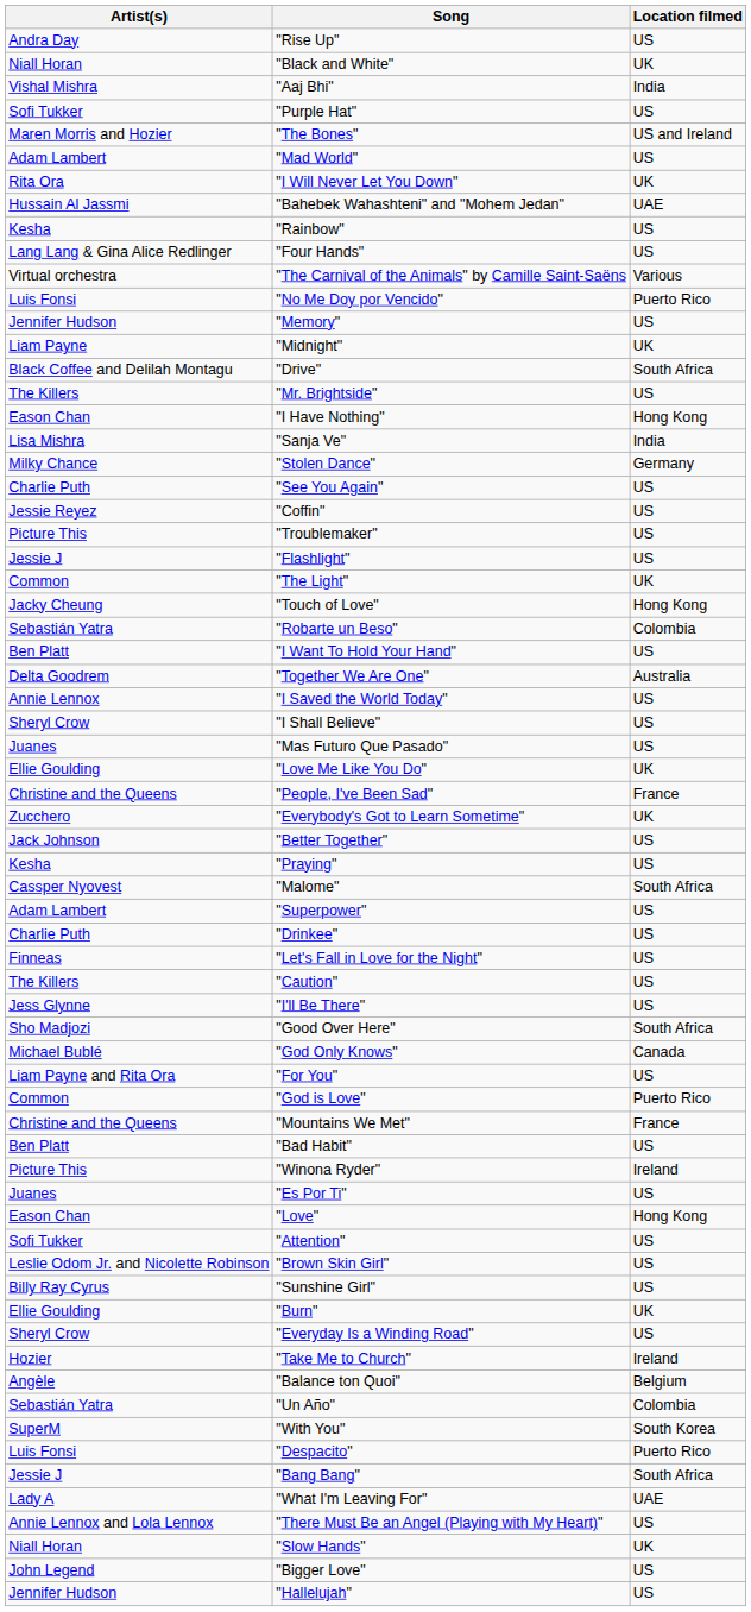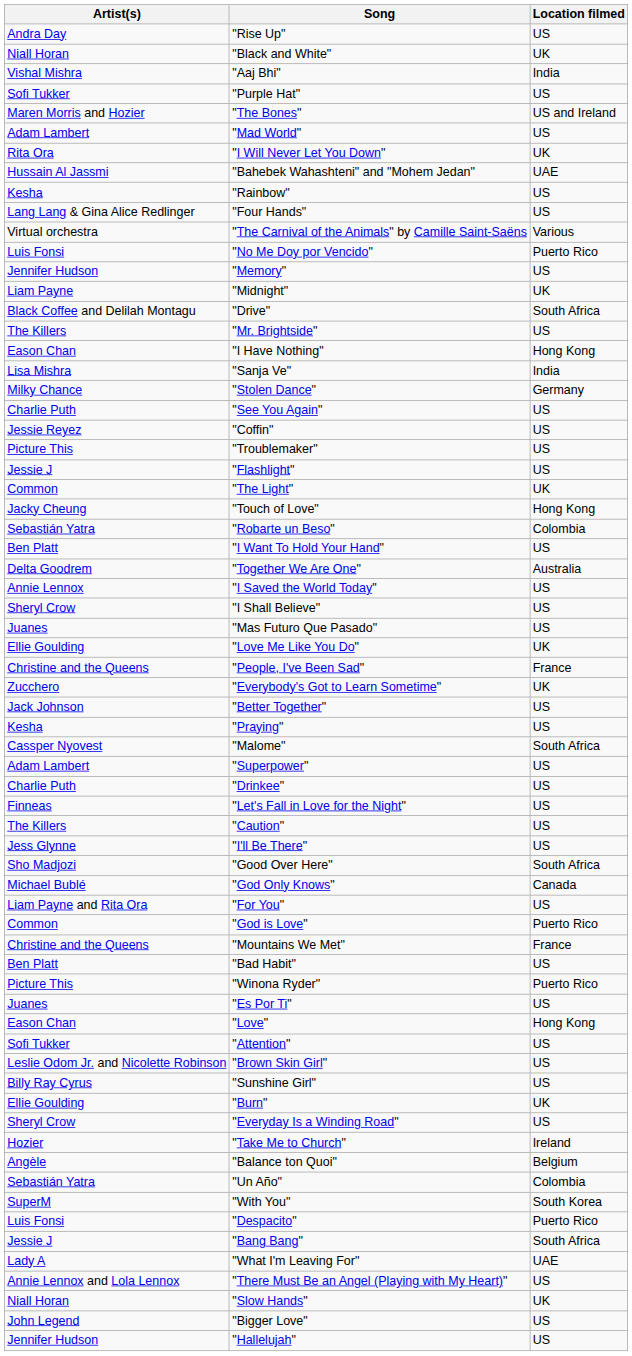 <table class="wikitable sortable">
 <tr>
 <th scope="col">Artist(s)</th>
 <th scope="col">Song</th>
 <th scope="col">Location filmed</th>
 </tr>
 <tr>
 <td><a href='#'>Andra Day</a></td>
 <td>"Rise Up"</td>
 <td>US</td>
 </tr>
 <tr>
 <td><a href='#'>Niall Horan</a></td>
 <td>"Black and White"</td>
 <td>UK</td>
 </tr>
 <tr>
 <td><a href='#'>Vishal Mishra</a></td>
 <td>"Aaj Bhi"</td>
 <td>India</td>
 </tr>
 <tr>
 <td><a href='#'>Sofi Tukker</a></td>
 <td>"Purple Hat"</td>
 <td>US</td>
 </tr>
 <tr>
 <td><a href='#'>Maren Morris</a> and <a href='#'>Hozier</a></td>
 <td>"<a href='#'>The Bones</a>"</td>
 <td>US and Ireland</td>
 </tr>
 <tr>
 <td><a href='#'>Adam Lambert</a></td>
 <td>"<a href='#'>Mad World</a>"</td>
 <td>US</td>
 </tr>
 <tr>
 <td><a href='#'>Rita Ora</a></td>
 <td>"<a href='#'>I Will Never Let You Down</a>"</td>
 <td>UK</td>
 </tr>
 <tr>
 <td><a href='#'>Hussain Al Jassmi</a></td>
 <td>"Bahebek Wahashteni" and "Mohem Jedan"</td>
 <td>UAE</td>
 </tr>
 <tr>
 <td><a href='#'>Kesha</a></td>
 <td>"Rainbow"</td>
 <td>US</td>
 </tr>
 <tr>
 <td><a href='#'>Lang Lang</a> & Gina Alice Redlinger</td>
 <td>"Four Hands"</td>
 <td>US</td>
 </tr>
 <tr>
 <td>Virtual orchestra</td>
 <td>"<a href='#'>The Carnival of the Animals</a>" by <a href='#'>Camille Saint-Saëns</a></td>
 <td>Various</td>
 </tr>
 <tr>
 <td><a href='#'>Luis Fonsi</a></td>
 <td>"<a href='#'>No Me Doy por Vencido</a>"</td>
 <td>Puerto Rico</td>
 </tr>
 <tr>
 <td><a href='#'>Jennifer Hudson</a></td>
 <td>"<a href='#'>Memory</a>"</td>
 <td>US</td>
 </tr>
 <tr>
 <td><a href='#'>Liam Payne</a></td>
 <td>"Midnight"</td>
 <td>UK</td>
 </tr>
 <tr>
 <td><a href='#'>Black Coffee</a> and Delilah Montagu</td>
 <td>"Drive"</td>
 <td>South Africa</td>
 </tr>
 <tr>
 <td><a href='#'>The Killers</a></td>
 <td>"<a href='#'>Mr. Brightside</a>"</td>
 <td>US</td>
 </tr>
 <tr>
 <td><a href='#'>Eason Chan</a></td>
 <td>"I Have Nothing"</td>
 <td>Hong Kong</td>
 </tr>
 <tr>
 <td><a href='#'>Lisa Mishra</a></td>
 <td>"Sanja Ve"</td>
 <td>India</td>
 </tr>
 <tr>
 <td><a href='#'>Milky Chance</a></td>
 <td>"<a href='#'>Stolen Dance</a>"</td>
 <td>Germany</td>
 </tr>
 <tr>
 <td><a href='#'>Charlie Puth</a></td>
 <td>"<a href='#'>See You Again</a>"</td>
 <td>US</td>
 </tr>
 <tr>
 <td><a href='#'>Jessie Reyez</a></td>
 <td>"Coffin"</td>
 <td>US</td>
 </tr>
 <tr>
 <td><a href='#'>Picture This</a></td>
 <td>"Troublemaker"</td>
 <td>US</td>
 </tr>
 <tr>
 <td><a href='#'>Jessie J</a></td>
 <td>"<a href='#'>Flashlight</a>"</td>
 <td>US</td>
 </tr>
 <tr>
 <td><a href='#'>Common</a></td>
 <td>"<a href='#'>The Light</a>"</td>
 <td>UK</td>
 </tr>
 <tr>
 <td><a href='#'>Jacky Cheung</a></td>
 <td>"Touch of Love"</td>
 <td>Hong Kong</td>
 </tr>
 <tr>
 <td><a href='#'>Sebastián Yatra</a></td>
 <td>"<a href='#'>Robarte un Beso</a>"</td>
 <td>Colombia</td>
 </tr>
 <tr>
 <td><a href='#'>Ben Platt</a></td>
 <td>"<a href='#'>I Want To Hold Your Hand</a>"</td>
 <td>US</td>
 </tr>
 <tr>
 <td><a href='#'>Delta Goodrem</a></td>
 <td>"<a href='#'>Together We Are One</a>"</td>
 <td>Australia</td>
 </tr>
 <tr>
 <td><a href='#'>Annie Lennox</a></td>
 <td>"<a href='#'>I Saved the World Today</a>"</td>
 <td>US</td>
 </tr>
 <tr>
 <td><a href='#'>Sheryl Crow</a></td>
 <td>"I Shall Believe"</td>
 <td>US</td>
 </tr>
 <tr>
 <td><a href='#'>Juanes</a></td>
 <td>"Mas Futuro Que Pasado"</td>
 <td>US</td>
 </tr>
 <tr>
 <td><a href='#'>Ellie Goulding</a></td>
 <td>"<a href='#'>Love Me Like You Do</a>"</td>
 <td>UK</td>
 </tr>
 <tr>
 <td><a href='#'>Christine and the Queens</a></td>
 <td>"<a href='#'>People, I've Been Sad</a>"</td>
 <td>France</td>
 </tr>
 <tr>
 <td><a href='#'>Zucchero</a></td>
 <td>"<a href='#'>Everybody's Got to Learn Sometime</a>"</td>
 <td>UK</td>
 </tr>
 <tr>
 <td><a href='#'>Jack Johnson</a></td>
 <td>"<a href='#'>Better Together</a>"</td>
 <td>US</td>
 </tr>
 <tr>
 <td><a href='#'>Kesha</a></td>
 <td>"<a href='#'>Praying</a>"</td>
 <td>US</td>
 </tr>
 <tr>
 <td><a href='#'>Cassper Nyovest</a></td>
 <td>"Malome"</td>
 <td>South Africa</td>
 </tr>
 <tr>
 <td><a href='#'>Adam Lambert</a></td>
 <td>"<a href='#'>Superpower</a>"</td>
 <td>US</td>
 </tr>
 <tr>
 <td><a href='#'>Charlie Puth</a></td>
 <td>"<a href='#'>Drinkee</a>"</td>
 <td>US</td>
 </tr>
 <tr>
 <td><a href='#'>Finneas</a></td>
 <td>"<a href='#'>Let's Fall in Love for the Night</a>"</td>
 <td>US</td>
 </tr>
 <tr>
 <td><a href='#'>The Killers</a></td>
 <td>"<a href='#'>Caution</a>"</td>
 <td>US</td>
 </tr>
 <tr>
 <td><a href='#'>Jess Glynne</a></td>
 <td>"<a href='#'>I'll Be There</a>"</td>
 <td>US</td>
 </tr>
 <tr>
 <td><a href='#'>Sho Madjozi</a></td>
 <td>"Good Over Here"</td>
 <td>South Africa</td>
 </tr>
 <tr>
 <td><a href='#'>Michael Bublé</a></td>
 <td>"<a href='#'>God Only Knows</a>"</td>
 <td>Canada</td>
 </tr>
 <tr>
 <td><a href='#'>Liam Payne</a> and <a href='#'>Rita Ora</a></td>
 <td>"<a href='#'>For You</a>"</td>
 <td>US</td>
 </tr>
 <tr>
 <td><a href='#'>Common</a></td>
 <td>"<a href='#'>God is Love</a>"</td>
 <td>Puerto Rico</td>
 </tr>
 <tr>
 <td><a href='#'>Christine and the Queens</a></td>
 <td>"Mountains We Met"</td>
 <td>France</td>
 </tr>
 <tr>
 <td><a href='#'>Ben Platt</a></td>
 <td>"Bad Habit"</td>
 <td>US</td>
 </tr>
 <tr>
 <td><a href='#'>Picture This</a></td>
 <td>"Winona Ryder"</td>
-<td>Ireland</td>
+<td>Puerto Rico</td>
 </tr>
 <tr>
 <td><a href='#'>Juanes</a></td>
 <td>"<a href='#'>Es Por Ti</a>"</td>
 <td>US</td>
 </tr>
 <tr>
 <td><a href='#'>Eason Chan</a></td>
 <td>"<a href='#'>Love</a>"</td>
 <td>Hong Kong</td>
 </tr>
 <tr>
 <td><a href='#'>Sofi Tukker</a></td>
 <td>"<a href='#'>Attention</a>"</td>
 <td>US</td>
 </tr>
 <tr>
 <td><a href='#'>Leslie Odom Jr.</a> and <a href='#'>Nicolette Robinson</a></td>
 <td>"<a href='#'>Brown Skin Girl</a>"</td>
 <td>US</td>
 </tr>
 <tr>
 <td><a href='#'>Billy Ray Cyrus</a></td>
 <td>"Sunshine Girl"</td>
 <td>US</td>
 </tr>
 <tr>
 <td><a href='#'>Ellie Goulding</a></td>
 <td>"<a href='#'>Burn</a>"</td>
 <td>UK</td>
 </tr>
 <tr>
 <td><a href='#'>Sheryl Crow</a></td>
 <td>"<a href='#'>Everyday Is a Winding Road</a>"</td>
 <td>US</td>
 </tr>
 <tr>
 <td><a href='#'>Hozier</a></td>
 <td>"<a href='#'>Take Me to Church</a>"</td>
 <td>Ireland</td>
 </tr>
 <tr>
 <td><a href='#'>Angèle</a></td>
 <td>"Balance ton Quoi"</td>
 <td>Belgium</td>
 </tr>
 <tr>
 <td><a href='#'>Sebastián Yatra</a></td>
 <td>"Un Año"</td>
 <td>Colombia</td>
 </tr>
 <tr>
 <td><a href='#'>SuperM</a></td>
 <td>"With You"</td>
 <td>South Korea</td>
 </tr>
 <tr>
 <td><a href='#'>Luis Fonsi</a></td>
 <td>"<a href='#'>Despacito</a>"</td>
 <td>Puerto Rico</td>
 </tr>
 <tr>
 <td><a href='#'>Jessie J</a></td>
 <td>"<a href='#'>Bang Bang</a>"</td>
 <td>South Africa</td>
 </tr>
 <tr>
 <td><a href='#'>Lady A</a></td>
 <td>"What I'm Leaving For"</td>
 <td>UAE</td>
 </tr>
 <tr>
 <td><a href='#'>Annie Lennox</a> and <a href='#'>Lola Lennox</a></td>
 <td>"<a href='#'>There Must Be an Angel (Playing with My Heart)</a>"</td>
 <td>US</td>
 </tr>
 <tr>
 <td><a href='#'>Niall Horan</a></td>
 <td>"<a href='#'>Slow Hands</a>"</td>
 <td>UK</td>
 </tr>
 <tr>
 <td><a href='#'>John Legend</a></td>
 <td>"Bigger Love"</td>
 <td>US</td>
 </tr>
 <tr>
 <td><a href='#'>Jennifer Hudson</a></td>
 <td>"<a href='#'>Hallelujah</a>"</td>
 <td>US</td>
 </tr>
 </table>
